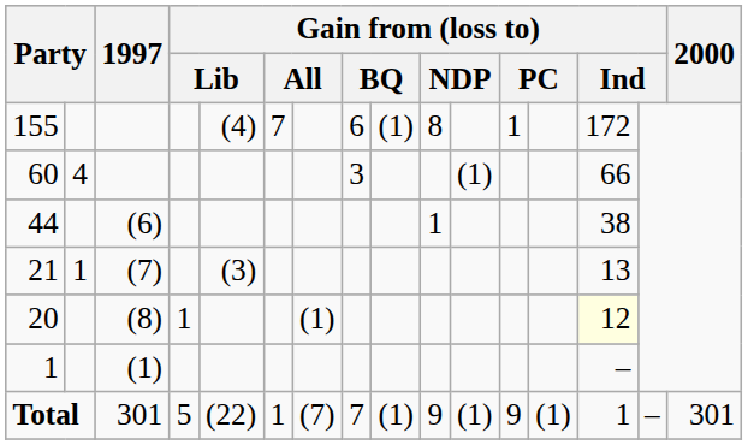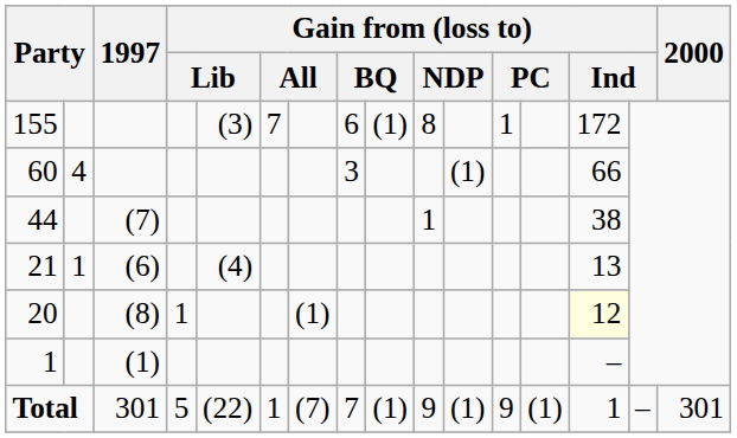 <table class="wikitable" style="text-align:right">
 <tr>
 <th rowspan="2" colspan="2">Party</th>
 <th rowspan="2">1997</th>
 <th colspan="12">Gain from (loss to)</th>
 <th rowspan="2">2000</th>
 </tr>
 <tr>
 <th colspan="2">Lib</th>
 <th colspan="2">All</th>
 <th colspan="2">BQ</th>
 <th colspan="2">NDP</th>
 <th colspan="2">PC</th>
 <th colspan="2">Ind</th>
 </tr>
 <tr>
 <td>155</td>
 <td></td>
 <td></td>
 <td></td>
-<td>(4)</td>
+<td>(3)</td>
 <td>7</td>
 <td></td>
 <td>6</td>
 <td>(1)</td>
 <td>8</td>
 <td></td>
 <td>1</td>
 <td></td>
 <td>172</td>
 </tr>
 <tr>
 <td>60</td>
 <td>4</td>
 <td></td>
 <td></td>
 <td></td>
 <td></td>
 <td></td>
 <td>3</td>
 <td></td>
 <td></td>
 <td>(1)</td>
 <td></td>
 <td></td>
 <td>66</td>
 </tr>
 <tr>
 <td>44</td>
 <td></td>
-<td>(6)</td>
+<td>(7)</td>
 <td></td>
 <td></td>
 <td></td>
 <td></td>
 <td></td>
 <td></td>
 <td>1</td>
 <td></td>
 <td></td>
 <td></td>
 <td>38</td>
 </tr>
 <tr>
 <td>21</td>
 <td>1</td>
-<td>(7)</td>
+<td>(6)</td>
 <td></td>
-<td>(3)</td>
+<td>(4)</td>
 <td></td>
 <td></td>
 <td></td>
 <td></td>
 <td></td>
 <td></td>
 <td></td>
 <td></td>
 <td>13</td>
 </tr>
 <tr>
 <td>20</td>
 <td></td>
 <td>(8)</td>
 <td>1</td>
 <td></td>
 <td></td>
 <td>(1)</td>
 <td></td>
 <td></td>
 <td></td>
 <td></td>
 <td></td>
 <td></td>
 <td style="background: lightyellow;">12</td>
 </tr>
 <tr>
 <td>1</td>
 <td></td>
 <td>(1)</td>
 <td></td>
 <td></td>
 <td></td>
 <td></td>
 <td></td>
 <td></td>
 <td></td>
 <td></td>
 <td></td>
 <td></td>
 <td>–</td>
 </tr>
 <tr>
 <td colspan="2" style="text-align:left;"><strong>Total</strong></td>
 <td>301</td>
 <td>5</td>
 <td>(22)</td>
 <td>1</td>
 <td>(7)</td>
 <td>7</td>
 <td>(1)</td>
 <td>9</td>
 <td>(1)</td>
 <td>9</td>
 <td>(1)</td>
 <td>1</td>
 <td>–</td>
 <td>301</td>
 </tr>
 </table>
